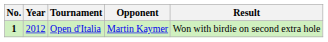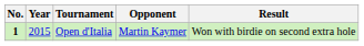 <table class="wikitable" style="font-size:95%;">
 <tr>
 <th>No.</th>
 <th>Year</th>
 <th>Tournament</th>
 <th>Opponent</th>
 <th>Result</th>
 </tr>
 <tr style="background:#D0F0C0;">
 <td align=center><strong>1</strong></td>
-<td><a href='#'>2012</a></td>
+<td><a href='#'>2015</a></td>
 <td><a href='#'>Open d'Italia</a></td>
 <td> <a href='#'>Martin Kaymer</a></td>
 <td>Won with birdie on second extra hole</td>
 </tr>
 </table>
